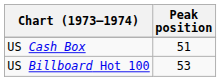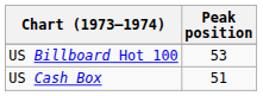 <table class="wikitable sortable">
 <tr>
 <th>Chart (1973–1974)</th>
 <th>Peak<br>position</th>
 </tr>
 <tr>
 </tr>
 <tr>
 </tr>
 <tr>
 </tr>
 <tr>
 </tr>
 <tr>
 </tr>
 <tr>
+<td>US <a href='#'><em>Billboard</em> Hot 100</a></td>
+<td align="center">53</td>
+</tr>
+<tr>
 <td>US <em><a href='#'>Cash Box</a></em></td>
 <td align="center">51</td>
 </tr>
-<tr>
-<td>US <a href='#'><em>Billboard</em> Hot 100</a></td>
-<td align="center">53</td>
-</tr>
 </table>
